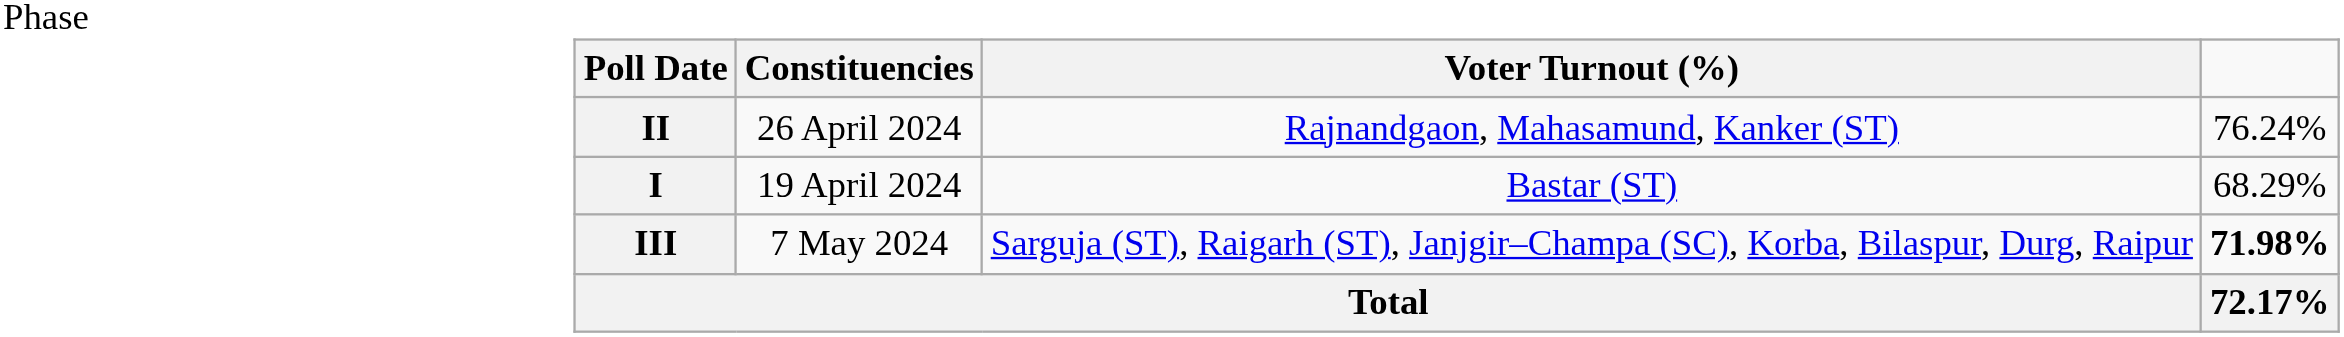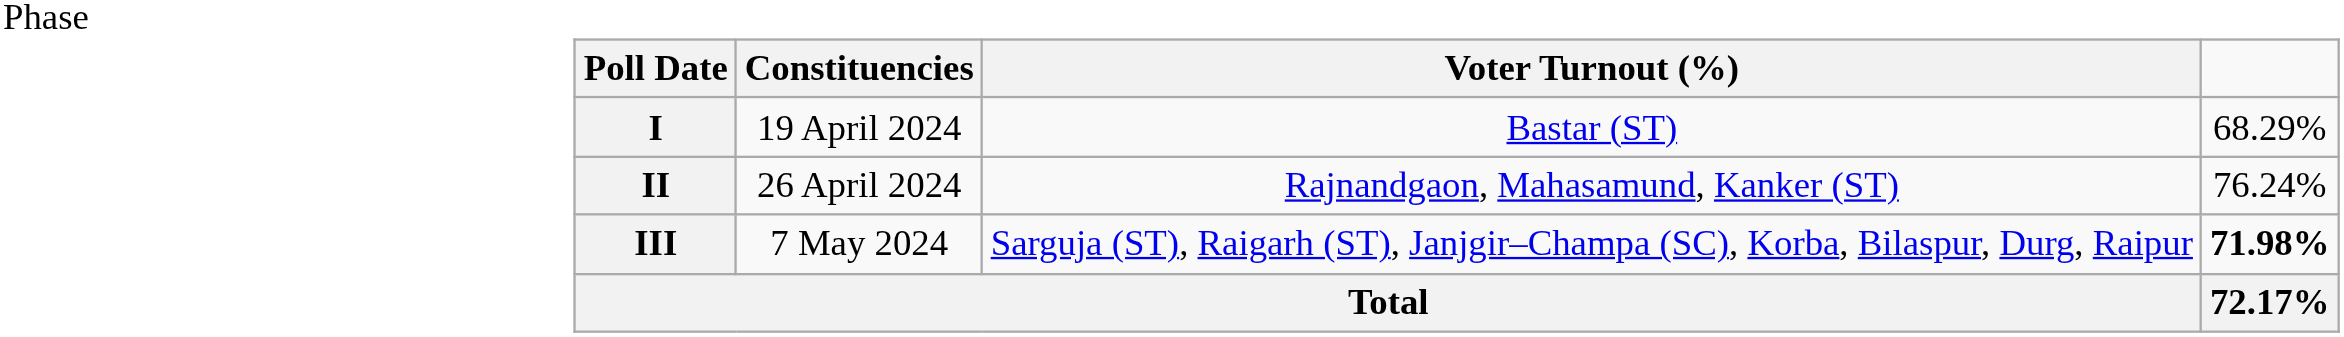 <table class="wikitable"style="text-align:center;margin:auto;>
 <tr>
 <th>Phase</th>
 <th>Poll Date</th>
 <th>Constituencies</th>
 <th>Voter Turnout (%)</th>
 </tr>
 <tr>
+<th>I</th>
+<td>19 April 2024</td>
+<td><a href='#'>Bastar (ST)</a></td>
+<td>68.29%</td>
+</tr>
+<tr>
 <th>II</th>
 <td>26 April 2024</td>
 <td><a href='#'>Rajnandgaon</a>, <a href='#'>Mahasamund</a>, <a href='#'>Kanker (ST)</a></td>
 <td>76.24%</td>
-</tr>
-<tr>
-<th>I</th>
-<td>19 April 2024</td>
-<td><a href='#'>Bastar (ST)</a></td>
-<td>68.29%</td>
 </tr>
 <tr>
 <th>III</th>
 <td>7 May 2024</td>
 <td><a href='#'>Sarguja (ST)</a>, <a href='#'>Raigarh (ST)</a>, <a href='#'>Janjgir–Champa (SC)</a>, <a href='#'>Korba</a>, <a href='#'>Bilaspur</a>, <a href='#'>Durg</a>, <a href='#'>Raipur</a></td>
 <td><strong>71.98%</strong></td>
 </tr>
 <tr>
 <th colspan="3">Total</th>
 <th>72.17%</th>
 </tr>
 </table>
